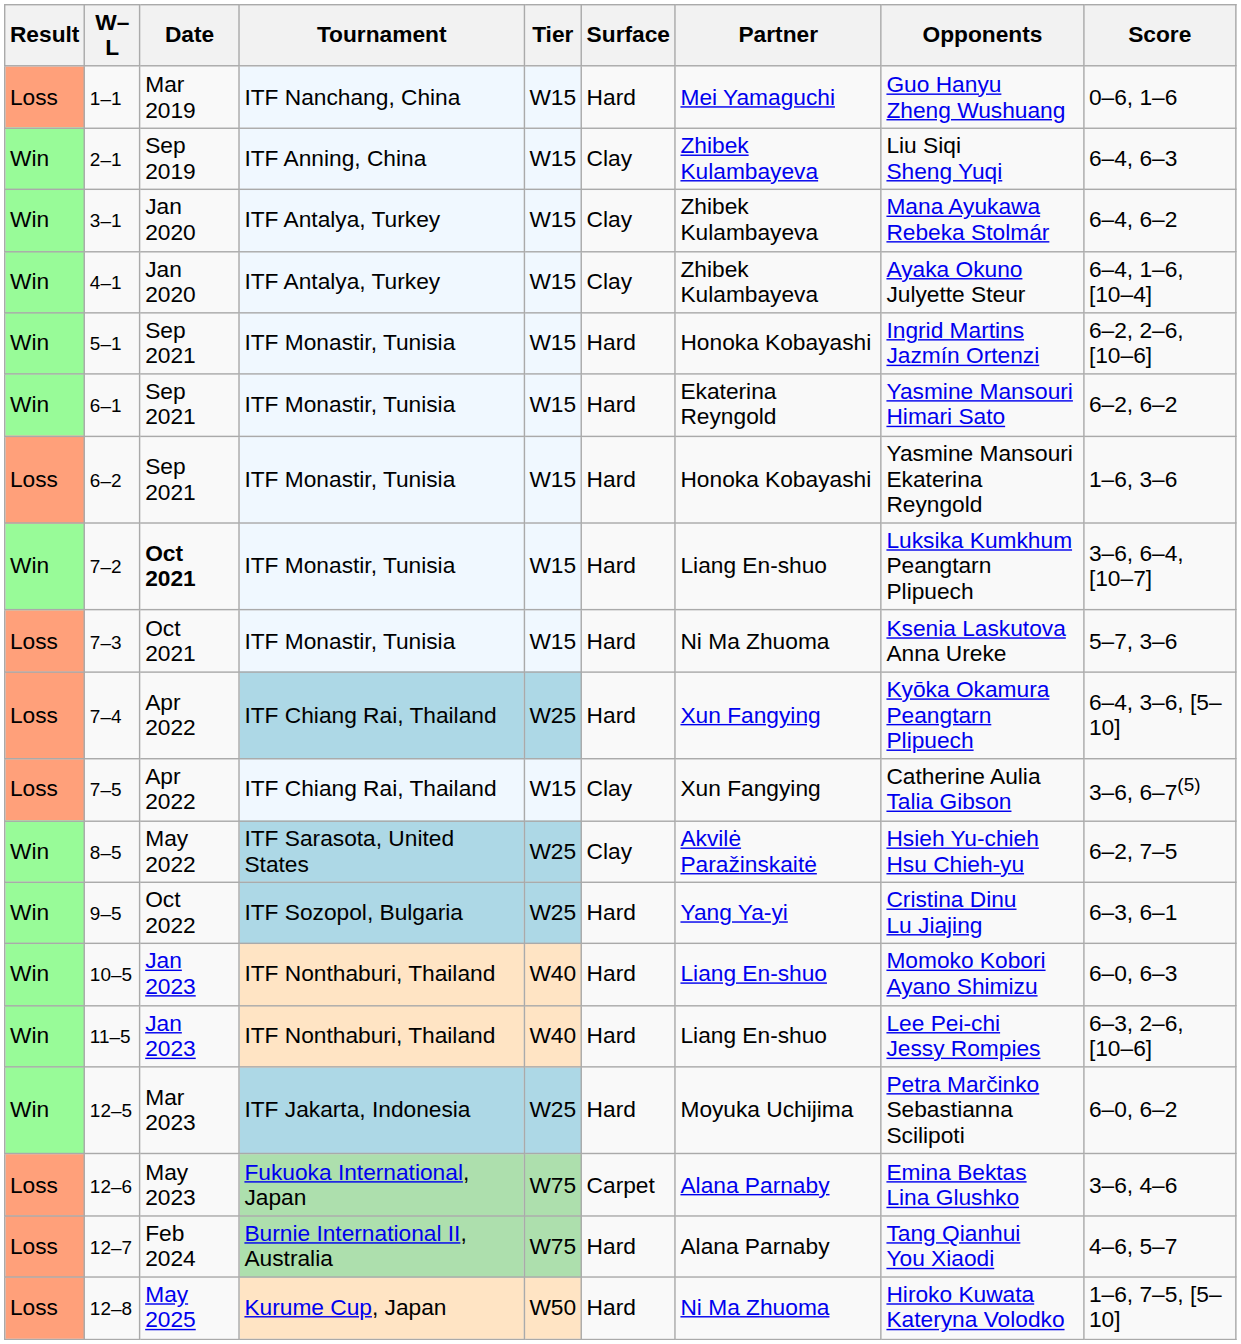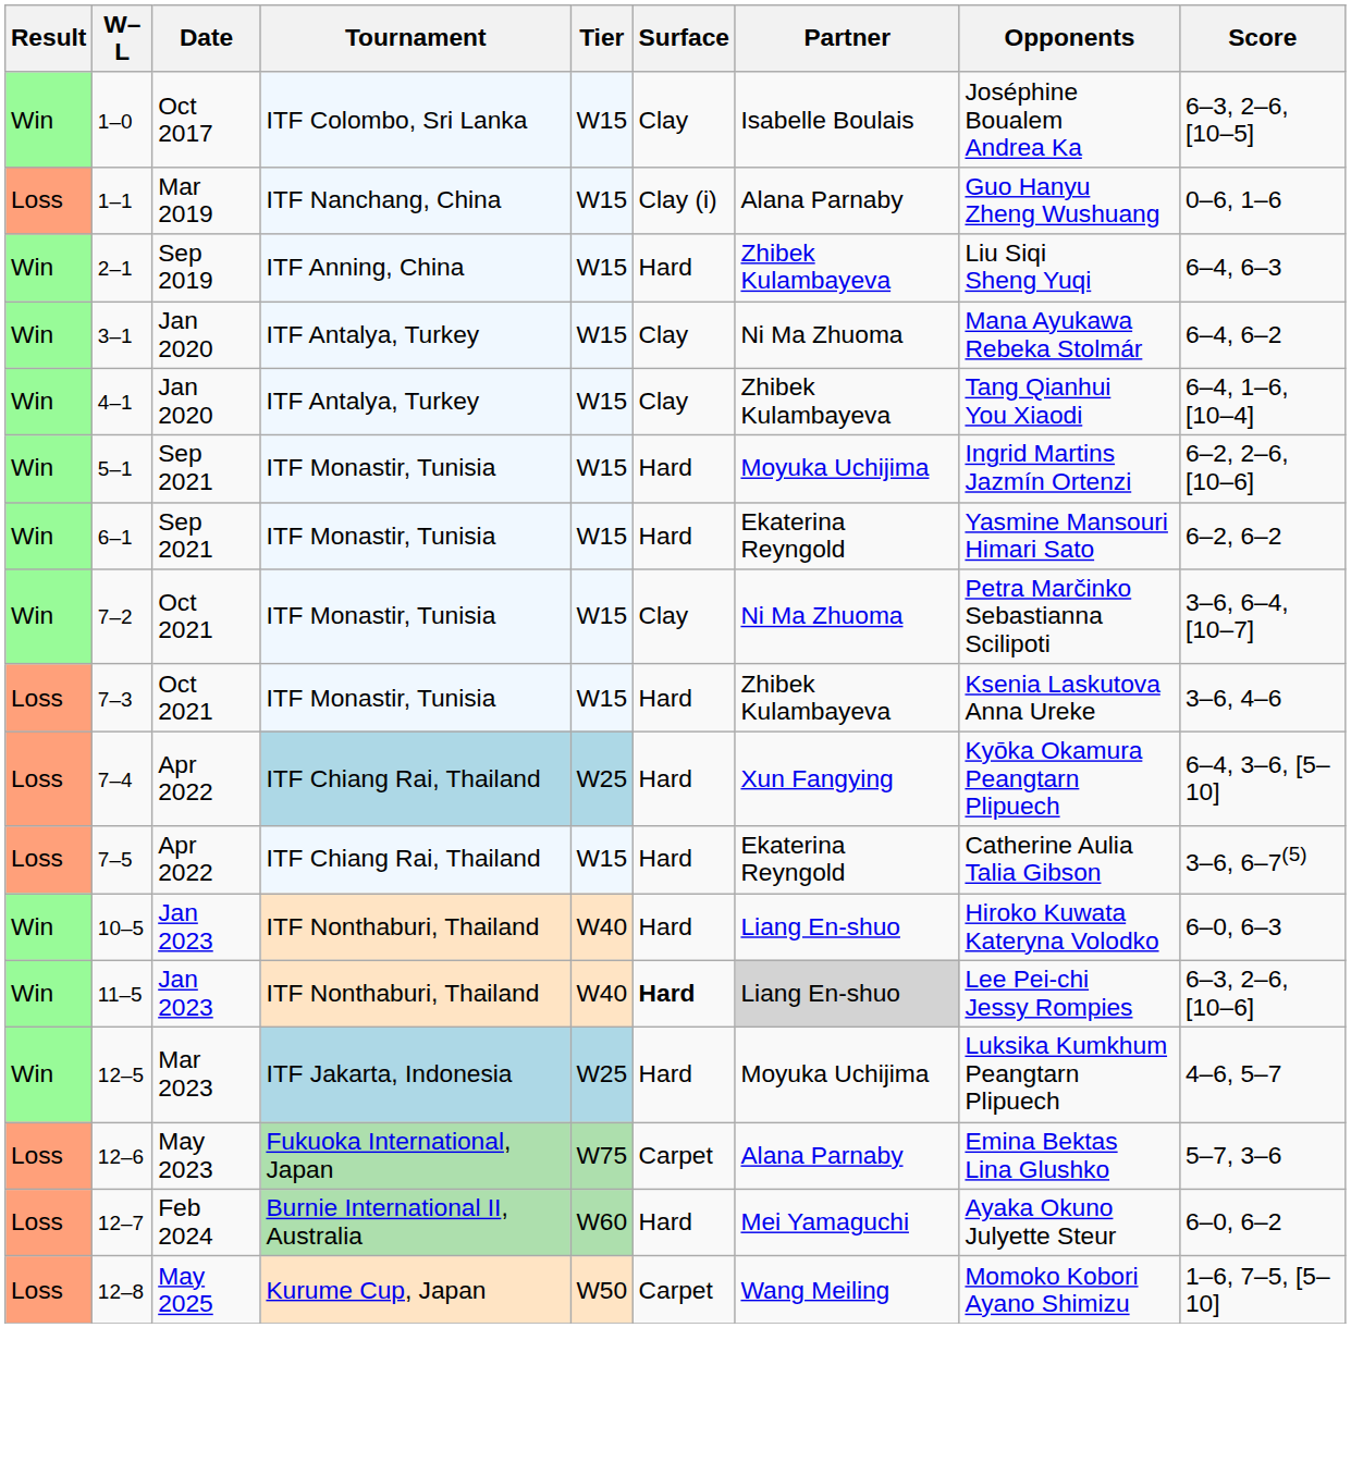 <table class="wikitable sortable">
 <tr>
 <th>Result</th>
 <th class="unsortable">W–L</th>
 <th>Date</th>
 <th>Tournament</th>
 <th>Tier</th>
 <th>Surface</th>
 <th>Partner</th>
 <th>Opponents</th>
 <th class="unsortable">Score</th>
 </tr>
 <tr>
+<td style="background:#98fb98;">Win</td>
+<td><small>1–0</small></td>
+<td>Oct 2017</td>
+<td bgcolor=#f0f8ff>ITF Colombo, Sri Lanka</td>
+<td bgcolor=#f0f8ff>W15</td>
+<td>Clay</td>
+<td> Isabelle Boulais</td>
+<td> Joséphine Boualem <br>  <a href='#'>Andrea Ka</a></td>
+<td>6–3, 2–6, [10–5]</td>
+</tr>
+<tr>
 <td style="background:#ffa07a">Loss</td>
 <td><small>1–1</small></td>
 <td>Mar 2019</td>
 <td style="background:#f0f8ff;">ITF Nanchang, China</td>
 <td style="background:#f0f8ff;">W15</td>
-<td>Hard</td>
-<td> <a href='#'>Mei Yamaguchi</a></td>
+<td>Clay (i)</td>
+<td> Alana Parnaby</td>
 <td> <a href='#'>Guo Hanyu</a> <br>  <a href='#'>Zheng Wushuang</a></td>
 <td>0–6, 1–6</td>
 </tr>
 <tr>
 <td style="background:#98fb98;">Win</td>
 <td><small>2–1</small></td>
 <td>Sep 2019</td>
 <td bgcolor=#f0f8ff>ITF Anning, China</td>
 <td bgcolor=#f0f8ff>W15</td>
-<td>Clay</td>
+<td>Hard</td>
 <td> <a href='#'>Zhibek Kulambayeva</a></td>
 <td> Liu Siqi <br>  <a href='#'>Sheng Yuqi</a></td>
 <td>6–4, 6–3</td>
 </tr>
 <tr>
 <td style="background:#98fb98;">Win</td>
 <td><small>3–1</small></td>
 <td>Jan 2020</td>
 <td bgcolor=#f0f8ff>ITF Antalya, Turkey</td>
 <td bgcolor=#f0f8ff>W15</td>
 <td>Clay</td>
-<td> Zhibek Kulambayeva</td>
+<td> Ni Ma Zhuoma</td>
 <td> <a href='#'>Mana Ayukawa</a> <br>  <a href='#'>Rebeka Stolmár</a></td>
 <td>6–4, 6–2</td>
 </tr>
 <tr>
 <td style="background:#98fb98;">Win</td>
 <td><small>4–1</small></td>
 <td>Jan 2020</td>
 <td bgcolor=#f0f8ff>ITF Antalya, Turkey</td>
 <td bgcolor=#f0f8ff>W15</td>
 <td>Clay</td>
 <td> Zhibek Kulambayeva</td>
-<td> <a href='#'>Ayaka Okuno</a> <br>  Julyette Steur</td>
+<td> <a href='#'>Tang Qianhui</a> <br>  <a href='#'>You Xiaodi</a></td>
 <td>6–4, 1–6, [10–4]</td>
 </tr>
 <tr>
 <td style="background:#98fb98;">Win</td>
 <td><small>5–1</small></td>
 <td>Sep 2021</td>
 <td style="background:#f0f8ff;">ITF Monastir, Tunisia</td>
 <td style="background:#f0f8ff;">W15</td>
 <td>Hard</td>
-<td> Honoka Kobayashi</td>
+<td> <a href='#'>Moyuka Uchijima</a></td>
 <td> <a href='#'>Ingrid Martins</a> <br>  <a href='#'>Jazmín Ortenzi</a></td>
 <td>6–2, 2–6, [10–6]</td>
 </tr>
 <tr>
 <td style="background:#98fb98;">Win</td>
 <td><small>6–1</small></td>
 <td>Sep 2021</td>
 <td bgcolor=#f0f8ff>ITF Monastir, Tunisia</td>
 <td bgcolor=#f0f8ff>W15</td>
 <td>Hard</td>
 <td> Ekaterina Reyngold</td>
 <td> <a href='#'>Yasmine Mansouri</a> <br>  <a href='#'>Himari Sato</a></td>
 <td>6–2, 6–2</td>
 </tr>
 <tr>
-<td style="background:#ffa07a;">Loss</td>
-<td><small>6–2</small></td>
-<td>Sep 2021</td>
+<td style="background:#98fb98;">Win</td>
+<td><small>7–2</small></td>
+<td>Oct 2021</td>
 <td bgcolor=#f0f8ff>ITF Monastir, Tunisia</td>
 <td bgcolor=#f0f8ff>W15</td>
-<td>Hard</td>
-<td> Honoka Kobayashi</td>
-<td> Yasmine Mansouri <br>  Ekaterina Reyngold</td>
-<td>1–6, 3–6</td>
-</tr>
-<tr>
-<td style="background:#98fb98;">Win</td>
-<td><small>7–2</small></td>
-<td><strong>Oct 2021</strong></td>
-<td bgcolor=#f0f8ff>ITF Monastir, Tunisia</td>
-<td bgcolor=#f0f8ff>W15</td>
-<td>Hard</td>
-<td> Liang En-shuo</td>
-<td> <a href='#'>Luksika Kumkhum</a> <br>  Peangtarn Plipuech</td>
+<td>Clay</td>
+<td> <a href='#'>Ni Ma Zhuoma</a></td>
+<td> <a href='#'>Petra Marčinko</a> <br>  Sebastianna Scilipoti</td>
 <td>3–6, 6–4, [10–7]</td>
 </tr>
 <tr>
 <td style="background:#ffa07a;">Loss</td>
 <td><small>7–3</small></td>
 <td>Oct 2021</td>
 <td bgcolor=#f0f8ff>ITF Monastir, Tunisia</td>
 <td bgcolor=#f0f8ff>W15</td>
 <td>Hard</td>
-<td> Ni Ma Zhuoma</td>
+<td> Zhibek Kulambayeva</td>
 <td> <a href='#'>Ksenia Laskutova</a> <br>  Anna Ureke</td>
-<td>5–7, 3–6</td>
+<td>3–6, 4–6</td>
 </tr>
 <tr>
 <td style="background:#ffa07a;">Loss</td>
 <td><small>7–4</small></td>
 <td>Apr 2022</td>
 <td style="background:lightblue;">ITF Chiang Rai, Thailand</td>
 <td style="background:lightblue;">W25</td>
 <td>Hard</td>
 <td> <a href='#'>Xun Fangying</a></td>
 <td> <a href='#'>Kyōka Okamura</a> <br>  <a href='#'>Peangtarn Plipuech</a></td>
 <td>6–4, 3–6, [5–10]</td>
 </tr>
 <tr>
 <td style="background:#ffa07a;">Loss</td>
 <td><small>7–5</small></td>
 <td>Apr 2022</td>
 <td bgcolor=#f0f8ff>ITF Chiang Rai, Thailand</td>
 <td bgcolor=#f0f8ff>W15</td>
-<td>Clay</td>
-<td> Xun Fangying</td>
+<td>Hard</td>
+<td> Ekaterina Reyngold</td>
 <td> Catherine Aulia <br>  <a href='#'>Talia Gibson</a></td>
 <td>3–6, 6–7<sup>(5)</sup></td>
-</tr>
-<tr>
-<td style="background:#98fb98;">Win</td>
-<td><small>8–5</small></td>
-<td>May 2022</td>
-<td bgcolor=lightblue>ITF Sarasota, United States</td>
-<td bgcolor=lightblue>W25</td>
-<td>Clay</td>
-<td> <a href='#'>Akvilė Paražinskaitė</a></td>
-<td> <a href='#'>Hsieh Yu-chieh</a> <br>  <a href='#'>Hsu Chieh-yu</a></td>
-<td>6–2, 7–5</td>
-</tr>
-<tr>
-<td style="background:#98fb98;">Win</td>
-<td><small>9–5</small></td>
-<td>Oct 2022</td>
-<td bgcolor=lightblue>ITF Sozopol, Bulgaria</td>
-<td bgcolor=lightblue>W25</td>
-<td>Hard</td>
-<td> <a href='#'>Yang Ya-yi</a></td>
-<td> <a href='#'>Cristina Dinu</a> <br>  <a href='#'>Lu Jiajing</a></td>
-<td>6–3, 6–1</td>
 </tr>
 <tr>
 <td bgcolor=#98FB98>Win</td>
 <td><small>10–5</small></td>
 <td><a href='#'>Jan 2023</a></td>
 <td bgcolor=ffe4c4>ITF Nonthaburi, Thailand</td>
 <td bgcolor=ffe4c4>W40</td>
 <td>Hard</td>
 <td> <a href='#'>Liang En-shuo</a></td>
-<td> <a href='#'>Momoko Kobori</a> <br>  <a href='#'>Ayano Shimizu</a></td>
+<td> <a href='#'>Hiroko Kuwata</a> <br>  <a href='#'>Kateryna Volodko</a></td>
 <td>6–0, 6–3</td>
 </tr>
 <tr>
 <td bgcolor=#98FB98>Win</td>
 <td><small>11–5</small></td>
 <td><a href='#'>Jan 2023</a></td>
 <td bgcolor=ffe4c4>ITF Nonthaburi, Thailand</td>
 <td bgcolor=ffe4c4>W40</td>
-<td>Hard</td>
-<td> Liang En-shuo</td>
+<td><strong>Hard</strong></td>
+<td style="background: lightgrey;"> Liang En-shuo</td>
 <td> <a href='#'>Lee Pei-chi</a> <br>  <a href='#'>Jessy Rompies</a></td>
 <td>6–3, 2–6, [10–6]</td>
 </tr>
 <tr>
 <td style="background:#98fb98;">Win</td>
 <td><small>12–5</small></td>
 <td>Mar 2023</td>
 <td bgcolor=lightblue>ITF Jakarta, Indonesia</td>
 <td bgcolor=lightblue>W25</td>
 <td>Hard</td>
 <td> Moyuka Uchijima</td>
-<td> <a href='#'>Petra Marčinko</a> <br>  Sebastianna Scilipoti</td>
-<td>6–0, 6–2</td>
+<td> <a href='#'>Luksika Kumkhum</a> <br>  Peangtarn Plipuech</td>
+<td>4–6, 5–7</td>
 </tr>
 <tr>
 <td style="background:#ffa07a;">Loss</td>
 <td><small>12–6</small></td>
 <td>May 2023</td>
 <td style="background:#addfad;"><a href='#'>Fukuoka International</a>, Japan</td>
 <td style="background:#addfad;">W75</td>
 <td>Carpet</td>
 <td> <a href='#'>Alana Parnaby</a></td>
 <td> <a href='#'>Emina Bektas</a> <br>  <a href='#'>Lina Glushko</a></td>
-<td>3–6, 4–6</td>
+<td>5–7, 3–6</td>
 </tr>
 <tr>
 <td style="background:#ffa07a;">Loss</td>
 <td><small>12–7</small></td>
 <td>Feb 2024</td>
 <td style="background:#addfad;"><a href='#'>Burnie International II</a>, Australia</td>
-<td style="background:#addfad;">W75</td>
+<td style="background:#addfad;">W60</td>
 <td>Hard</td>
-<td> Alana Parnaby</td>
-<td> <a href='#'>Tang Qianhui</a> <br>  <a href='#'>You Xiaodi</a></td>
-<td>4–6, 5–7</td>
+<td> <a href='#'>Mei Yamaguchi</a></td>
+<td> <a href='#'>Ayaka Okuno</a> <br>  Julyette Steur</td>
+<td>6–0, 6–2</td>
 </tr>
 <tr>
 <td style="background:#ffa07a;">Loss</td>
 <td><small>12–8</small></td>
 <td><a href='#'>May 2025</a></td>
 <td style="background:#ffe4c4;"><a href='#'>Kurume Cup</a>, Japan</td>
 <td style="background:#ffe4c4;">W50</td>
-<td>Hard</td>
-<td> <a href='#'>Ni Ma Zhuoma</a></td>
-<td> <a href='#'>Hiroko Kuwata</a> <br>  <a href='#'>Kateryna Volodko</a></td>
+<td>Carpet</td>
+<td> <a href='#'>Wang Meiling</a></td>
+<td> <a href='#'>Momoko Kobori</a> <br>  <a href='#'>Ayano Shimizu</a></td>
 <td>1–6, 7–5, [5–10]</td>
 </tr>
 </table>
